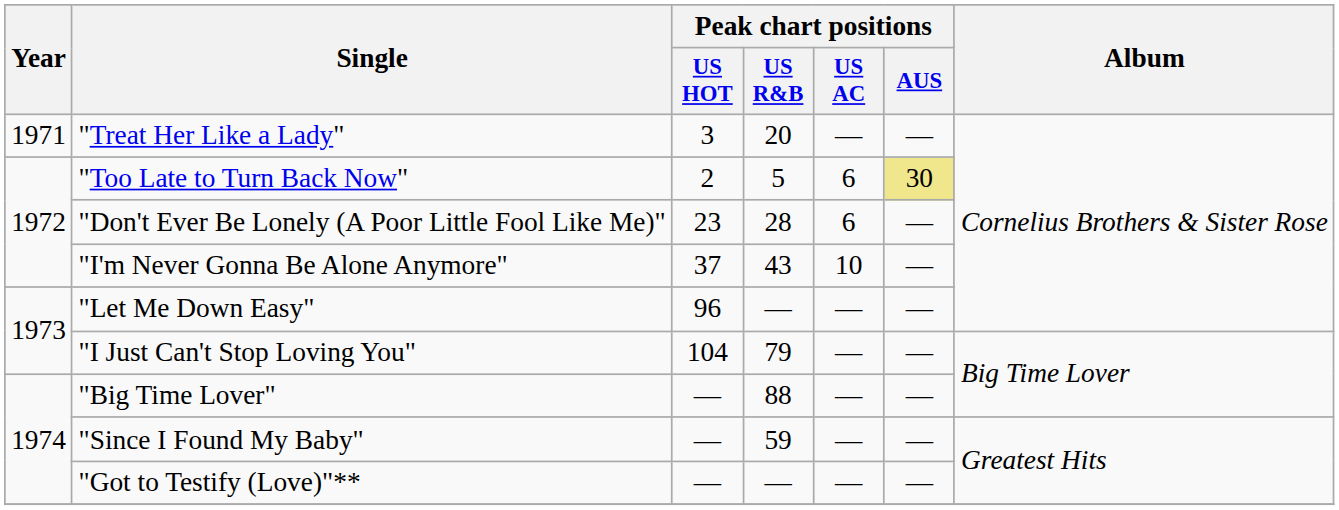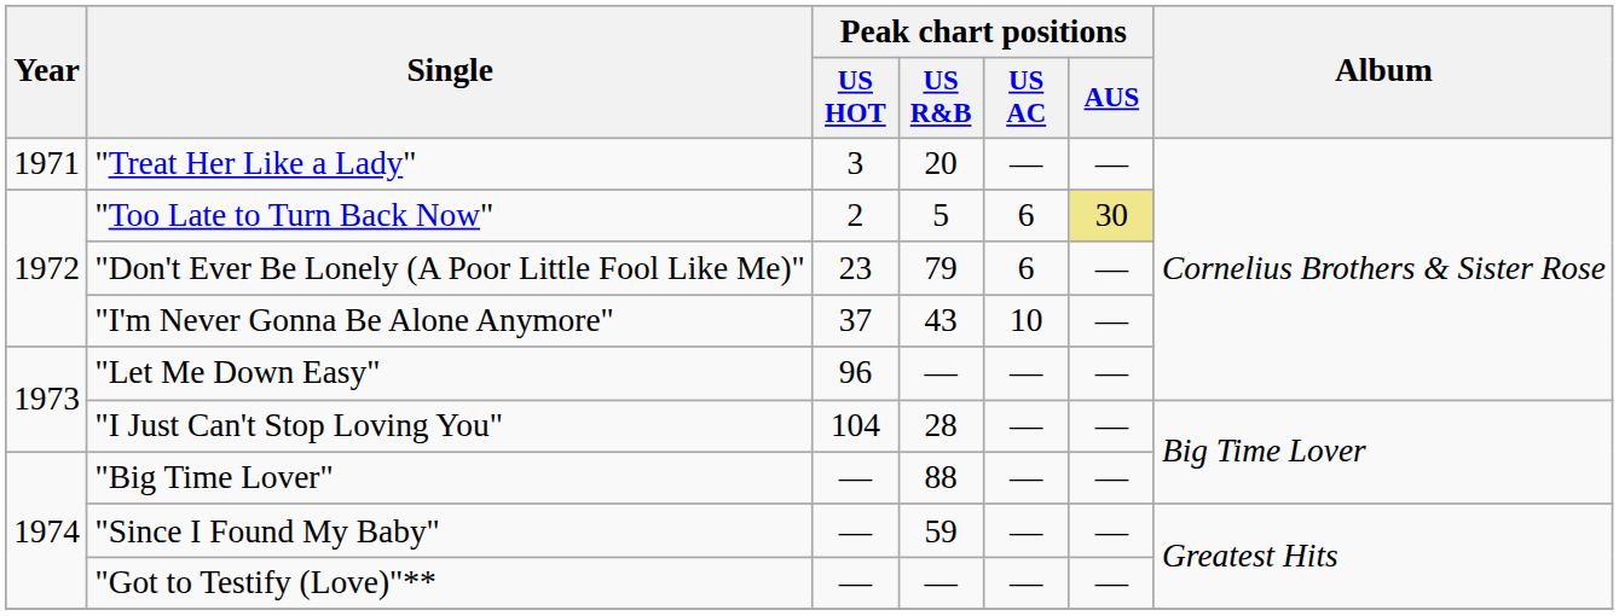 <table class="wikitable" style="text-align:center;">
 <tr>
 <th rowspan="2">Year</th>
 <th rowspan="2">Single</th>
 <th colspan="4">Peak chart positions</th>
 <th rowspan="2">Album</th>
 </tr>
 <tr style="font-size:smaller;">
 <th width="35"><a href='#'>US<br>HOT</a></th>
 <th width="35"><a href='#'>US<br>R&B</a></th>
 <th width="35"><a href='#'>US<br>AC</a></th>
 <th width="35"><a href='#'>AUS</a></th>
 </tr>
 <tr>
 <td rowspan="1">1971</td>
 <td align="left">"<a href='#'>Treat Her Like a Lady</a>"</td>
 <td>3</td>
 <td>20</td>
 <td>—</td>
 <td>—</td>
 <td align="left" rowspan="5"><em>Cornelius Brothers & Sister Rose</em></td>
 </tr>
 <tr>
 <td rowspan="3">1972</td>
 <td align="left">"<a href='#'>Too Late to Turn Back Now</a>"</td>
 <td>2</td>
 <td>5</td>
 <td>6</td>
 <td style="background: khaki;">30</td>
 </tr>
 <tr>
 <td align="left">"Don't Ever Be Lonely (A Poor Little Fool Like Me)"</td>
 <td>23</td>
-<td>28</td>
+<td>79</td>
 <td>6</td>
 <td>—</td>
 </tr>
 <tr>
 <td align="left">"I'm Never Gonna Be Alone Anymore"</td>
 <td>37</td>
 <td>43</td>
 <td>10</td>
 <td>—</td>
 </tr>
 <tr>
 <td rowspan="2">1973</td>
 <td align="left">"Let Me Down Easy"</td>
 <td>96</td>
 <td>—</td>
 <td>—</td>
 <td>—</td>
 </tr>
 <tr>
 <td align="left">"I Just Can't Stop Loving You"</td>
 <td>104</td>
-<td>79</td>
+<td>28</td>
 <td>—</td>
 <td>—</td>
 <td align="left" rowspan="2"><em>Big Time Lover</em></td>
 </tr>
 <tr>
 <td rowspan="3">1974</td>
 <td align="left">"Big Time Lover"</td>
 <td>—</td>
 <td>88</td>
 <td>—</td>
 <td>—</td>
 </tr>
 <tr>
 <td align="left">"Since I Found My Baby"</td>
 <td>—</td>
 <td>59</td>
 <td>—</td>
 <td>—</td>
 <td align="left" rowspan="2"><em>Greatest Hits</em></td>
 </tr>
 <tr>
 <td align="left">"Got to Testify (Love)"**</td>
 <td>—</td>
 <td>—</td>
 <td>—</td>
 <td>—</td>
 </tr>
 <tr>
 </tr>
 </table>
